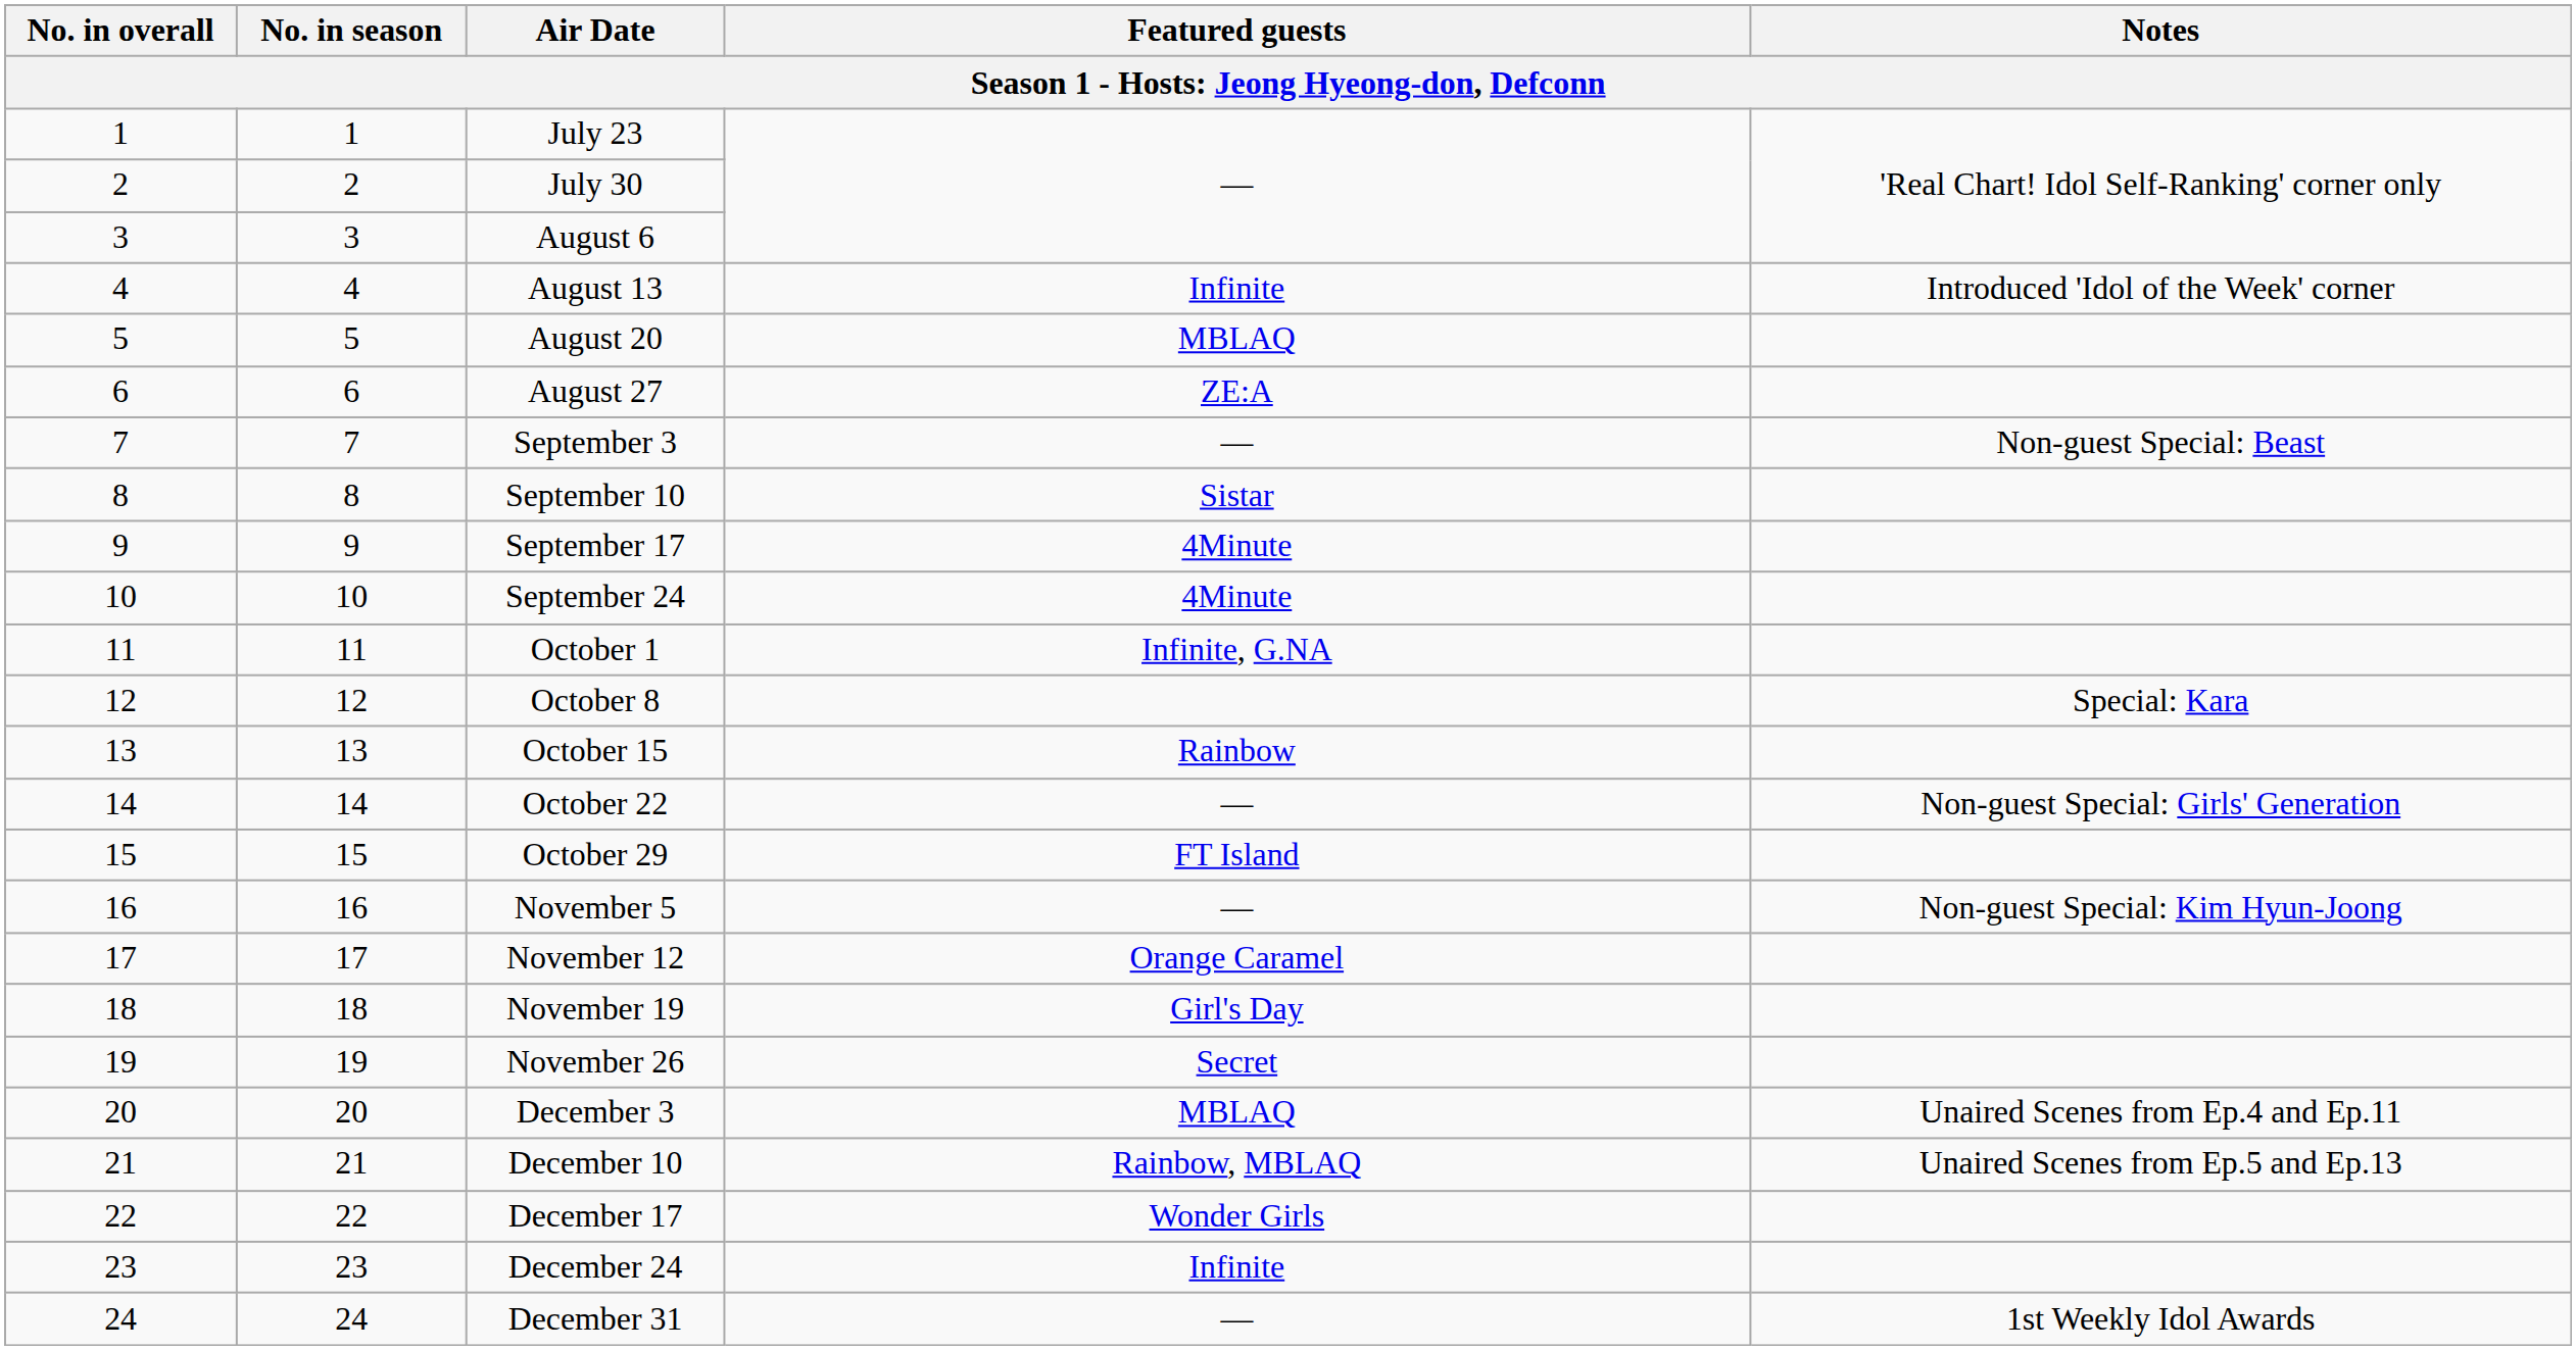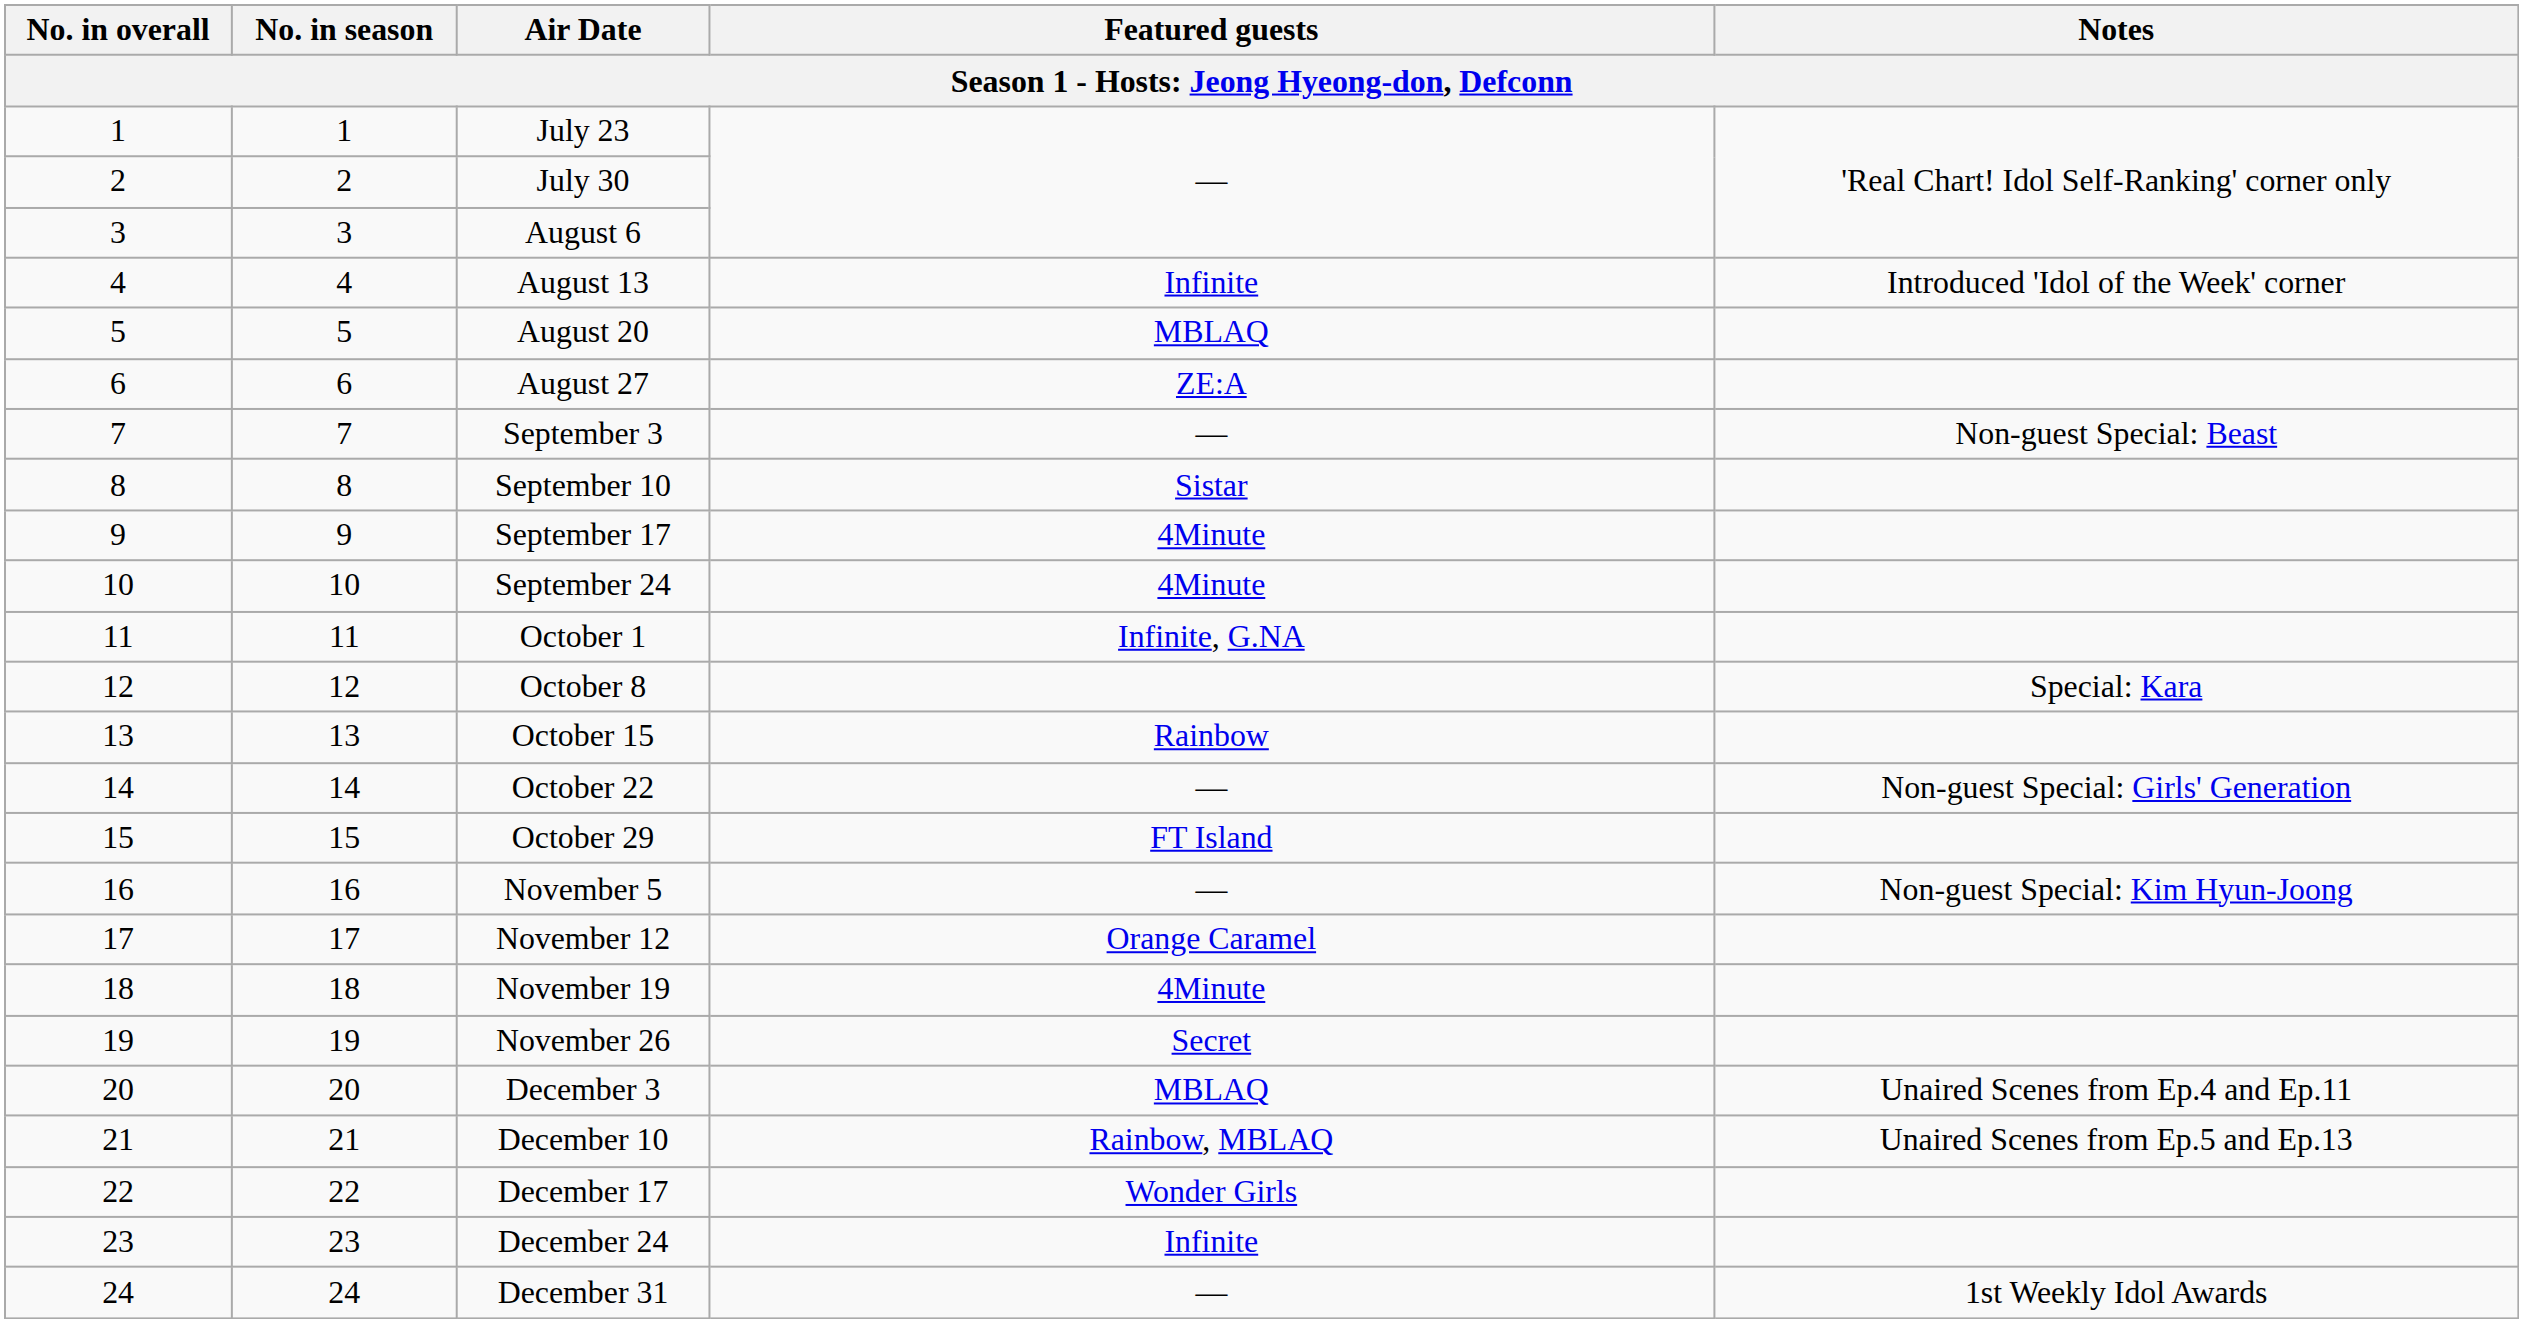 <table class="wikitable" style="text-align:center; width:100%">
 <tr>
 <th width="9%">No. in overall</th>
 <th width="9%">No. in season</th>
 <th width="10%">Air Date</th>
 <th width="40%">Featured guests</th>
 <th width="32%">Notes</th>
 </tr>
 <tr>
 <th colspan="5">Season 1 - Hosts: <a href='#'>Jeong Hyeong-don</a>, <a href='#'>Defconn</a></th>
 </tr>
 <tr>
 <td>1</td>
 <td>1</td>
 <td>July 23</td>
 <td rowspan=3>—</td>
 <td rowspan=3>'Real Chart! Idol Self-Ranking' corner only</td>
 </tr>
 <tr>
 <td>2</td>
 <td>2</td>
 <td>July 30</td>
 </tr>
 <tr>
 <td>3</td>
 <td>3</td>
 <td>August 6</td>
 </tr>
 <tr>
 <td>4</td>
 <td>4</td>
 <td>August 13</td>
 <td><a href='#'>Infinite</a></td>
 <td>Introduced 'Idol of the Week' corner</td>
 </tr>
 <tr>
 <td>5</td>
 <td>5</td>
 <td>August 20</td>
 <td><a href='#'>MBLAQ</a></td>
 <td></td>
 </tr>
 <tr>
 <td>6</td>
 <td>6</td>
 <td>August 27</td>
 <td><a href='#'>ZE:A</a></td>
 <td></td>
 </tr>
 <tr>
 <td>7</td>
 <td>7</td>
 <td>September 3</td>
 <td>—</td>
 <td>Non-guest Special: <a href='#'>Beast</a></td>
 </tr>
 <tr>
 <td>8</td>
 <td>8</td>
 <td>September 10</td>
 <td><a href='#'>Sistar</a></td>
 <td></td>
 </tr>
 <tr>
 <td>9</td>
 <td>9</td>
 <td>September 17</td>
 <td><a href='#'>4Minute</a></td>
 <td></td>
 </tr>
 <tr>
 <td>10</td>
 <td>10</td>
 <td>September 24</td>
 <td><a href='#'>4Minute</a></td>
 <td></td>
 </tr>
 <tr>
 <td>11</td>
 <td>11</td>
 <td>October 1</td>
 <td><a href='#'>Infinite</a>, <a href='#'>G.NA</a></td>
 <td></td>
 </tr>
 <tr>
 <td>12</td>
 <td>12</td>
 <td>October 8</td>
 <td></td>
 <td>Special: <a href='#'>Kara</a></td>
 </tr>
 <tr>
 <td>13</td>
 <td>13</td>
 <td>October 15</td>
 <td><a href='#'>Rainbow</a></td>
 <td></td>
 </tr>
 <tr>
 <td>14</td>
 <td>14</td>
 <td>October 22</td>
 <td>—</td>
 <td>Non-guest Special: <a href='#'>Girls' Generation</a></td>
 </tr>
 <tr>
 <td>15</td>
 <td>15</td>
 <td>October 29</td>
 <td><a href='#'>FT Island</a></td>
 <td></td>
 </tr>
 <tr>
 <td>16</td>
 <td>16</td>
 <td>November 5</td>
 <td>—</td>
 <td>Non-guest Special: <a href='#'>Kim Hyun-Joong</a></td>
 </tr>
 <tr>
 <td>17</td>
 <td>17</td>
 <td>November 12</td>
 <td><a href='#'>Orange Caramel</a></td>
 <td></td>
 </tr>
 <tr>
 <td>18</td>
 <td>18</td>
 <td>November 19</td>
-<td><a href='#'>Girl's Day</a></td>
+<td><a href='#'>4Minute</a></td>
 <td></td>
 </tr>
 <tr>
 <td>19</td>
 <td>19</td>
 <td>November 26</td>
 <td><a href='#'>Secret</a></td>
 <td></td>
 </tr>
 <tr>
 <td>20</td>
 <td>20</td>
 <td>December 3</td>
 <td><a href='#'>MBLAQ</a></td>
 <td>Unaired Scenes from Ep.4 and Ep.11</td>
 </tr>
 <tr>
 <td>21</td>
 <td>21</td>
 <td>December 10</td>
 <td><a href='#'>Rainbow</a>, <a href='#'>MBLAQ</a></td>
 <td>Unaired Scenes from Ep.5 and Ep.13</td>
 </tr>
 <tr>
 <td>22</td>
 <td>22</td>
 <td>December 17</td>
 <td><a href='#'>Wonder Girls</a></td>
 <td></td>
 </tr>
 <tr>
 <td>23</td>
 <td>23</td>
 <td>December 24</td>
 <td><a href='#'>Infinite</a></td>
 <td></td>
 </tr>
 <tr>
 <td>24</td>
 <td>24</td>
 <td>December 31</td>
 <td>—</td>
 <td>1st Weekly Idol Awards</td>
 </tr>
 </table>
